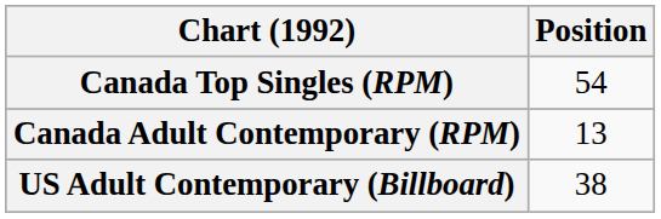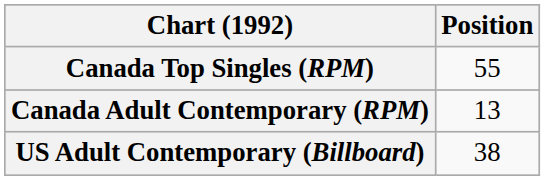 <table class="wikitable sortable plainrowheaders" style="text-align:center">
 <tr>
 <th scope="col">Chart (1992)</th>
 <th scope="col">Position</th>
 </tr>
 <tr>
 <th scope="row">Canada Top Singles (<em>RPM</em>)</th>
-<td>54</td>
+<td>55</td>
 </tr>
 <tr>
 <th scope="row">Canada Adult Contemporary (<em>RPM</em>)</th>
 <td>13</td>
 </tr>
 <tr>
 <th scope="row">US Adult Contemporary (<em>Billboard</em>)</th>
 <td>38</td>
 </tr>
 </table>
